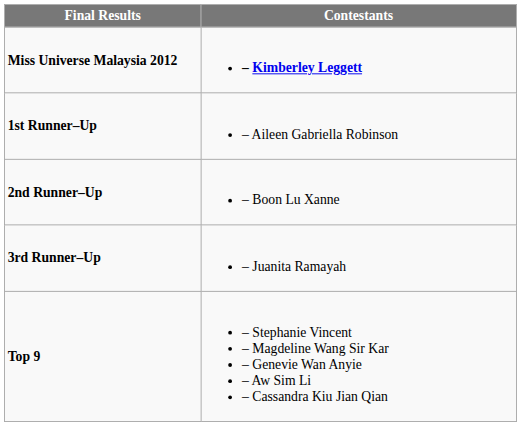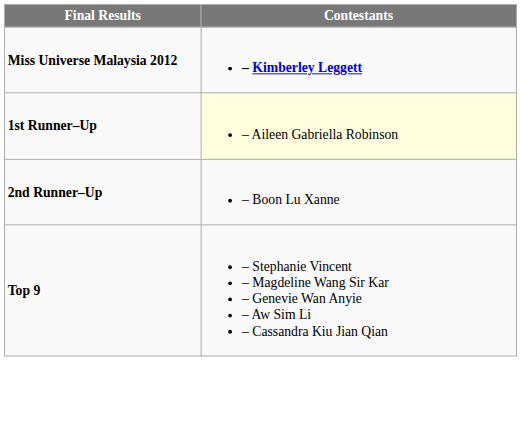 <table class="wikitable sortable" style="font-size: 90%;">
 <tr>
 <th width="200" style="background-color:#787878;color:#FFFFFF;">Final Results</th>
 <th width="325" style="background-color:#787878;color:#FFFFFF;">Contestants</th>
 </tr>
 <tr>
 <td><strong>Miss Universe Malaysia 2012</strong></td>
 <td><br><ul><li><strong> – <a href='#'>Kimberley Leggett</a></strong></li></ul></td>
 </tr>
 <tr>
 <td><strong>1st Runner–Up</strong></td>
-<td><br><ul><li><strong></strong> – Aileen Gabriella Robinson</li></ul></td>
+<td style="background: lightyellow;"><br><ul><li><strong></strong> – Aileen Gabriella Robinson</li></ul></td>
 </tr>
 <tr>
 <td><strong>2nd Runner–Up</strong></td>
 <td><br><ul><li><strong></strong> – Boon Lu Xanne</li></ul></td>
 </tr>
 <tr>
-<td><strong>3rd Runner–Up</strong></td>
-<td><br><ul><li><strong></strong> – Juanita Ramayah</li></ul></td>
-</tr>
-<tr>
 <td><strong>Top 9</strong></td>
 <td><br><ul><li><strong></strong> – Stephanie Vincent</li><li><strong></strong> – Magdeline Wang Sir Kar</li><li><strong></strong> – Genevie Wan Anyie</li><li><strong></strong> – Aw Sim Li</li><li><strong></strong> – Cassandra Kiu Jian Qian</li></ul></td>
 </tr>
 </table>
